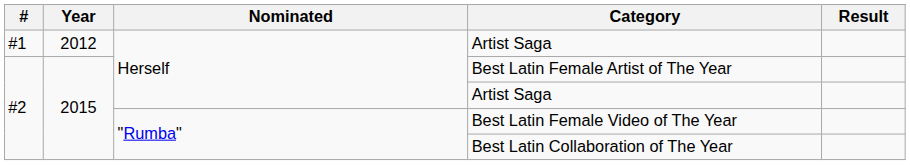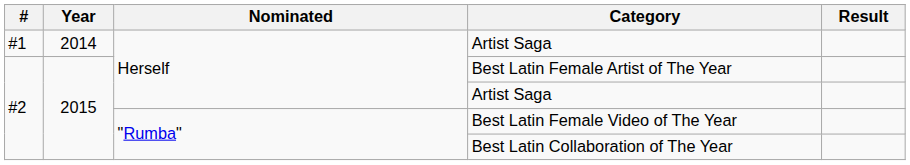 <table class="wikitable" width=100%>
 <tr>
 <th width="2.5%">#</th>
 <th width="5%">Year</th>
 <th width="25%">Nominated</th>
 <th width="25%">Category</th>
 <th width="5%">Result</th>
 </tr>
 <tr>
 <td>#1</td>
-<td rowspan="1" style="text-align:center;">2012</td>
+<td rowspan="1" style="text-align:center;">2014</td>
 <td rowspan="3">Herself</td>
 <td>Artist Saga</td>
 <td></td>
 </tr>
 <tr>
 <td rowspan="4">#2</td>
 <td rowspan="4" style="text-align:center;">2015</td>
 <td>Best Latin Female Artist of The Year</td>
 <td></td>
 </tr>
 <tr>
 <td>Artist Saga</td>
 <td></td>
 </tr>
 <tr>
 <td rowspan="2">"<a href='#'>Rumba</a>"</td>
 <td>Best Latin Female Video of The Year</td>
 <td></td>
 </tr>
 <tr>
 <td>Best Latin Collaboration of The Year</td>
 <td></td>
 </tr>
 </table>
